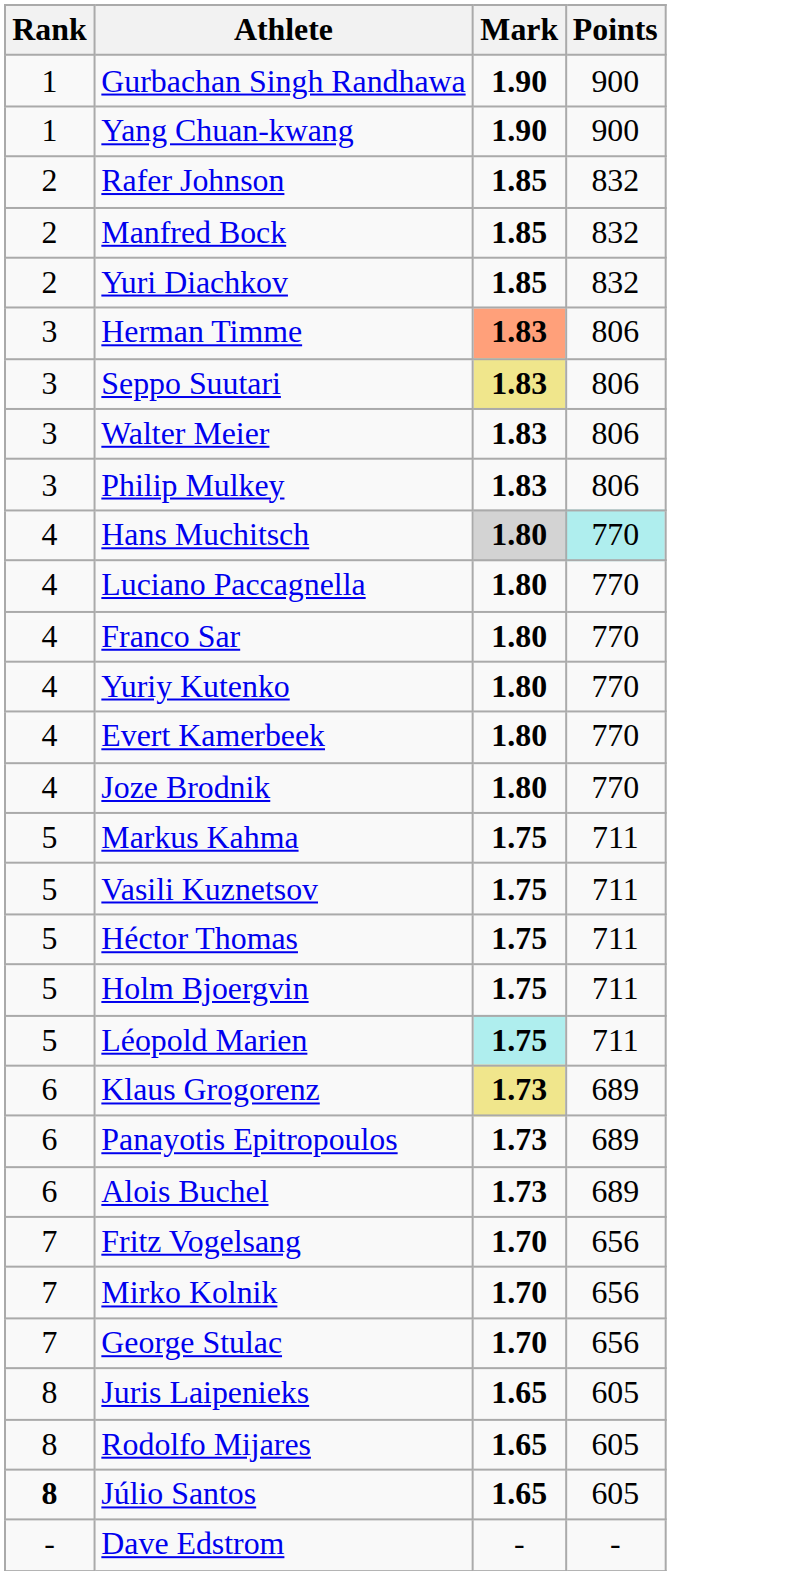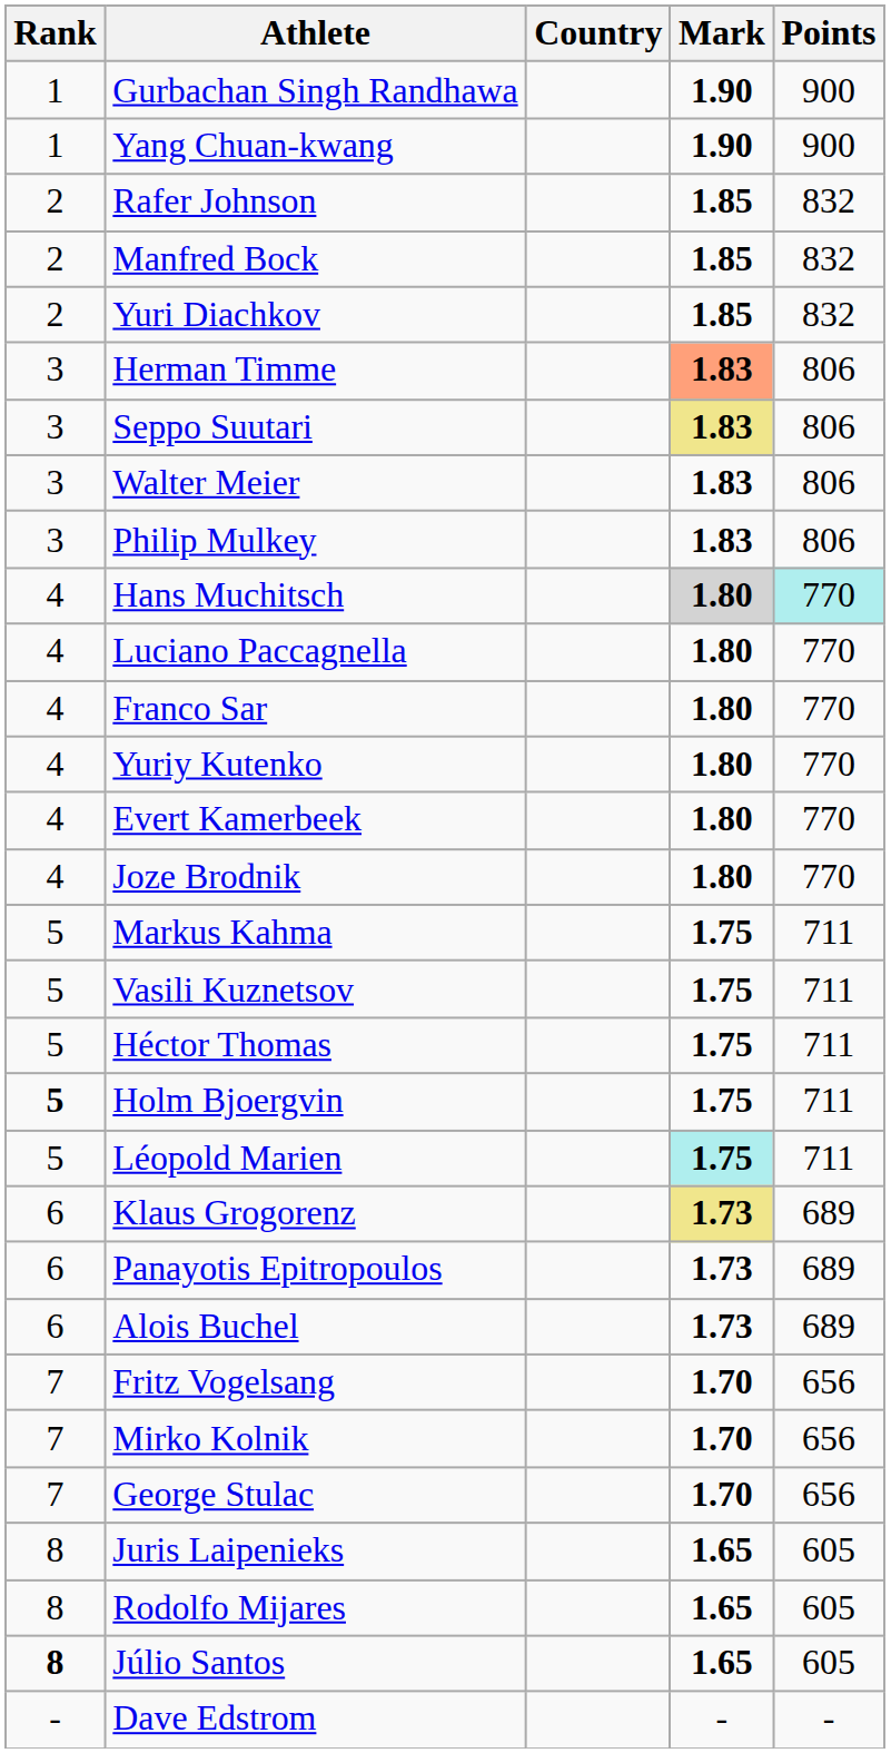 <table class="wikitable sortable" style="text-align:center">
 <tr>
 <th>Rank</th>
 <th>Athlete</th>
+<th>Country</th>
 <th>Mark</th>
 <th>Points</th>
 </tr>
 <tr>
 <td>1</td>
 <td align=left><a href='#'>Gurbachan Singh Randhawa</a></td>
+<td align=left></td>
 <td><strong>1.90</strong></td>
 <td>900</td>
 </tr>
 <tr>
 <td>1</td>
 <td align=left><a href='#'>Yang Chuan-kwang</a></td>
+<td align=left></td>
 <td><strong>1.90</strong></td>
 <td>900</td>
 </tr>
 <tr>
 <td>2</td>
 <td align=left><a href='#'>Rafer Johnson</a></td>
+<td align=left></td>
 <td><strong>1.85</strong></td>
 <td>832</td>
 </tr>
 <tr>
 <td>2</td>
 <td align=left><a href='#'>Manfred Bock</a></td>
+<td align=left></td>
 <td><strong>1.85</strong></td>
 <td>832</td>
 </tr>
 <tr>
 <td>2</td>
 <td align=left><a href='#'>Yuri Diachkov</a></td>
+<td align=left></td>
 <td><strong>1.85</strong></td>
 <td>832</td>
 </tr>
 <tr>
 <td>3</td>
 <td align=left><a href='#'>Herman Timme</a></td>
+<td align=left></td>
 <td style="background: lightsalmon;"><strong>1.83</strong></td>
 <td>806</td>
 </tr>
 <tr>
 <td>3</td>
 <td align=left><a href='#'>Seppo Suutari</a></td>
+<td align=left></td>
 <td style="background: khaki;"><strong>1.83</strong></td>
 <td>806</td>
 </tr>
 <tr>
 <td>3</td>
 <td align=left><a href='#'>Walter Meier</a></td>
+<td align=left></td>
 <td><strong>1.83</strong></td>
 <td>806</td>
 </tr>
 <tr>
 <td>3</td>
 <td align=left><a href='#'>Philip Mulkey</a></td>
+<td align=left></td>
 <td><strong>1.83</strong></td>
 <td>806</td>
 </tr>
 <tr>
 <td>4</td>
 <td align=left><a href='#'>Hans Muchitsch</a></td>
+<td align=left></td>
 <td style="background: lightgrey;"><strong>1.80</strong></td>
 <td style="background: paleturquoise;">770</td>
 </tr>
 <tr>
 <td>4</td>
 <td align=left><a href='#'>Luciano Paccagnella</a></td>
+<td align=left></td>
 <td><strong>1.80</strong></td>
 <td>770</td>
 </tr>
 <tr>
 <td>4</td>
 <td align=left><a href='#'>Franco Sar</a></td>
+<td align=left></td>
 <td><strong>1.80</strong></td>
 <td>770</td>
 </tr>
 <tr>
 <td>4</td>
 <td align=left><a href='#'>Yuriy Kutenko</a></td>
+<td align=left></td>
 <td><strong>1.80</strong></td>
 <td>770</td>
 </tr>
 <tr>
 <td>4</td>
 <td align=left><a href='#'>Evert Kamerbeek</a></td>
+<td align=left></td>
 <td><strong>1.80</strong></td>
 <td>770</td>
 </tr>
 <tr>
 <td>4</td>
 <td align=left><a href='#'>Joze Brodnik</a></td>
+<td align=left></td>
 <td><strong>1.80</strong></td>
 <td>770</td>
 </tr>
 <tr>
 <td>5</td>
 <td align=left><a href='#'>Markus Kahma</a></td>
+<td align=left></td>
 <td><strong>1.75</strong></td>
 <td>711</td>
 </tr>
 <tr>
 <td>5</td>
 <td align=left><a href='#'>Vasili Kuznetsov</a></td>
+<td align=left></td>
 <td><strong>1.75</strong></td>
 <td>711</td>
 </tr>
 <tr>
 <td>5</td>
 <td align=left><a href='#'>Héctor Thomas</a></td>
+<td align=left></td>
 <td><strong>1.75</strong></td>
 <td>711</td>
 </tr>
 <tr>
-<td>5</td>
+<td><strong>5</strong></td>
 <td align=left><a href='#'>Holm Bjoergvin</a></td>
+<td align=left></td>
 <td><strong>1.75</strong></td>
 <td>711</td>
 </tr>
 <tr>
 <td>5</td>
 <td align=left><a href='#'>Léopold Marien</a></td>
+<td align=left></td>
 <td style="background: paleturquoise;"><strong>1.75</strong></td>
 <td>711</td>
 </tr>
 <tr>
 <td>6</td>
 <td align=left><a href='#'>Klaus Grogorenz</a></td>
+<td align=left></td>
 <td style="background: khaki;"><strong>1.73</strong></td>
 <td>689</td>
 </tr>
 <tr>
 <td>6</td>
 <td align=left><a href='#'>Panayotis Epitropoulos</a></td>
+<td align=left></td>
 <td><strong>1.73</strong></td>
 <td>689</td>
 </tr>
 <tr>
 <td>6</td>
 <td align=left><a href='#'>Alois Buchel</a></td>
+<td align=left></td>
 <td><strong>1.73</strong></td>
 <td>689</td>
 </tr>
 <tr>
 <td>7</td>
 <td align=left><a href='#'>Fritz Vogelsang</a></td>
+<td align=left></td>
 <td><strong>1.70</strong></td>
 <td>656</td>
 </tr>
 <tr>
 <td>7</td>
 <td align=left><a href='#'>Mirko Kolnik</a></td>
+<td align=left></td>
 <td><strong>1.70</strong></td>
 <td>656</td>
 </tr>
 <tr>
 <td>7</td>
 <td align=left><a href='#'>George Stulac</a></td>
+<td align=left></td>
 <td><strong>1.70</strong></td>
 <td>656</td>
 </tr>
 <tr>
 <td>8</td>
 <td align=left><a href='#'>Juris Laipenieks</a></td>
+<td align=left></td>
 <td><strong>1.65</strong></td>
 <td>605</td>
 </tr>
 <tr>
 <td>8</td>
 <td align=left><a href='#'>Rodolfo Mijares</a></td>
+<td align=left></td>
 <td><strong>1.65</strong></td>
 <td>605</td>
 </tr>
 <tr>
 <td><strong>8</strong></td>
 <td align=left><a href='#'>Júlio Santos</a></td>
+<td align=left></td>
 <td><strong>1.65</strong></td>
 <td>605</td>
 </tr>
 <tr>
 <td>-</td>
 <td align=left><a href='#'>Dave Edstrom</a></td>
+<td align=left></td>
 <td>-</td>
 <td>-</td>
 </tr>
 </table>
